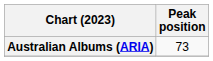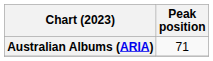 <table class="wikitable sortable plainrowheaders" style="text-align:center">
 <tr>
 <th scope="col">Chart (2023)</th>
 <th scope="col">Peak<br>position</th>
 </tr>
 <tr>
 <th scope="row">Australian Albums (<a href='#'>ARIA</a>)</th>
-<td>73</td>
+<td>71</td>
 </tr>
 <tr>
 </tr>
 <tr>
 </tr>
 <tr>
 </tr>
 <tr>
 </tr>
 <tr>
 </tr>
 <tr>
 </tr>
 <tr>
 </tr>
 <tr>
 </tr>
 <tr>
 </tr>
 <tr>
 </tr>
 <tr>
 </tr>
 <tr>
 </tr>
 </table>
